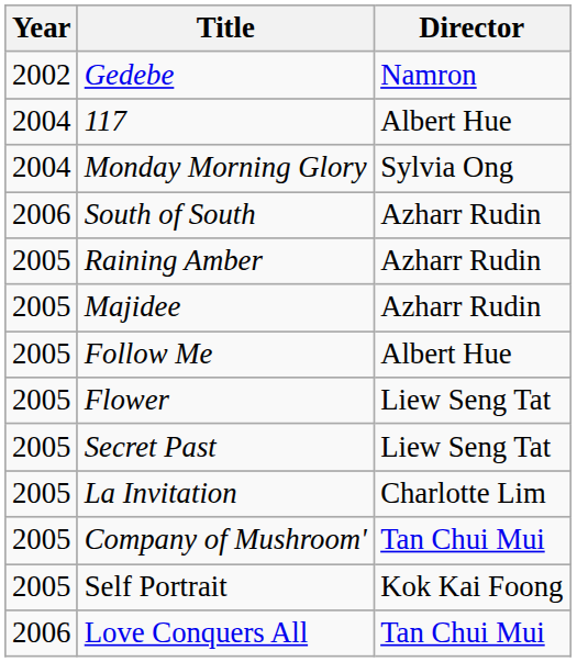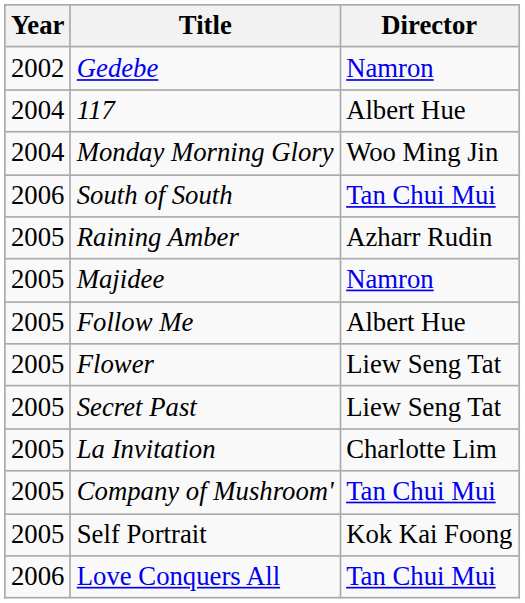 <table class="wikitable">
 <tr>
 <th>Year</th>
 <th>Title</th>
 <th>Director</th>
 </tr>
 <tr>
 <td>2002</td>
 <td><a href='#'><em>Gedebe</em></a></td>
 <td><a href='#'>Namron</a></td>
 </tr>
 <tr>
 <td>2004</td>
 <td><em>117</em></td>
 <td>Albert Hue</td>
 </tr>
 <tr>
 <td>2004</td>
 <td><em>Monday Morning Glory</em></td>
-<td>Sylvia Ong</td>
+<td>Woo Ming Jin</td>
 </tr>
 <tr>
 <td>2006</td>
 <td><em>South of South</em></td>
-<td>Azharr Rudin</td>
+<td><a href='#'>Tan Chui Mui</a></td>
 </tr>
 <tr>
 <td>2005</td>
 <td><em>Raining Amber</em></td>
 <td>Azharr Rudin</td>
 </tr>
 <tr>
 <td>2005</td>
 <td><em>Majidee</em></td>
-<td>Azharr Rudin</td>
+<td><a href='#'>Namron</a></td>
 </tr>
 <tr>
 <td>2005</td>
 <td><em>Follow Me</em></td>
 <td>Albert Hue</td>
 </tr>
 <tr>
 <td>2005</td>
 <td><em>Flower</em></td>
 <td>Liew Seng Tat</td>
 </tr>
 <tr>
 <td>2005</td>
 <td><em>Secret Past</em></td>
 <td>Liew Seng Tat</td>
 </tr>
 <tr>
 <td>2005</td>
 <td><em>La Invitation</em></td>
 <td>Charlotte Lim</td>
 </tr>
 <tr>
 <td>2005</td>
 <td><em>Company of Mushroom'</td>
 <td><a href='#'>Tan Chui Mui</a></td>
 </tr>
 <tr>
 <td>2005</td>
 <td></em>Self Portrait<em></td>
 <td>Kok Kai Foong</td>
 </tr>
 <tr>
 <td>2006</td>
 <td><a href='#'></em>Love Conquers All<em></a></td>
 <td><a href='#'>Tan Chui Mui</a></td>
 </tr>
 </table>
